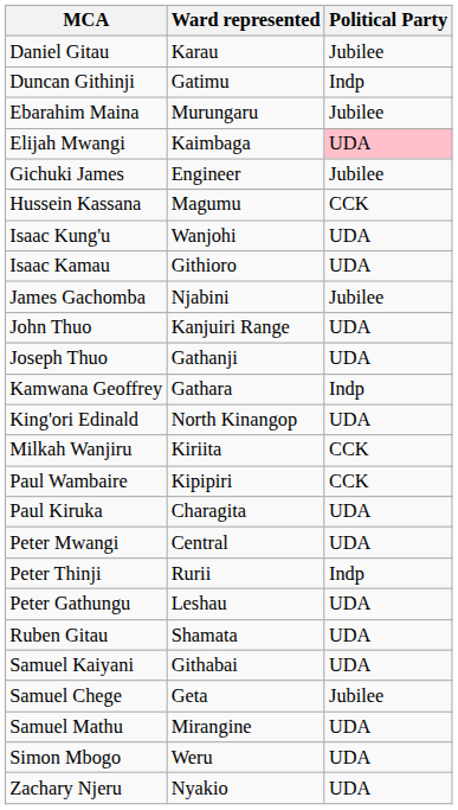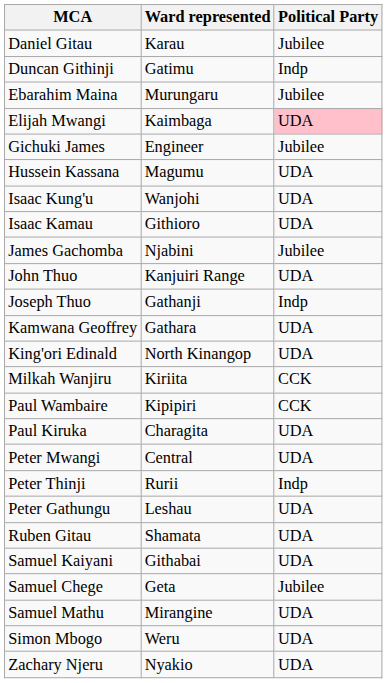 <table class="wikitable">
 <tr>
 <th>MCA</th>
 <th>Ward represented</th>
 <th>Political Party</th>
 </tr>
 <tr>
 <td>Daniel Gitau</td>
 <td>Karau</td>
 <td>Jubilee</td>
 </tr>
 <tr>
 <td>Duncan Githinji</td>
 <td>Gatimu</td>
 <td>Indp</td>
 </tr>
 <tr>
 <td>Ebarahim Maina</td>
 <td>Murungaru</td>
 <td>Jubilee</td>
 </tr>
 <tr>
 <td>Elijah Mwangi</td>
 <td>Kaimbaga</td>
 <td style="background: pink;">UDA</td>
 </tr>
 <tr>
 <td>Gichuki James</td>
 <td>Engineer</td>
 <td>Jubilee</td>
 </tr>
 <tr>
 <td>Hussein Kassana</td>
 <td>Magumu</td>
-<td>CCK</td>
+<td>UDA</td>
 </tr>
 <tr>
 <td>Isaac Kung'u</td>
 <td>Wanjohi</td>
 <td>UDA</td>
 </tr>
 <tr>
 <td>Isaac Kamau</td>
 <td>Githioro</td>
 <td>UDA</td>
 </tr>
 <tr>
 <td>James Gachomba</td>
 <td>Njabini</td>
 <td>Jubilee</td>
 </tr>
 <tr>
 <td>John Thuo</td>
 <td>Kanjuiri Range</td>
 <td>UDA</td>
 </tr>
 <tr>
 <td>Joseph Thuo</td>
 <td>Gathanji</td>
-<td>UDA</td>
+<td>Indp</td>
 </tr>
 <tr>
 <td>Kamwana Geoffrey</td>
 <td>Gathara</td>
-<td>Indp</td>
+<td>UDA</td>
 </tr>
 <tr>
 <td>King'ori Edinald</td>
 <td>North Kinangop</td>
 <td>UDA</td>
 </tr>
 <tr>
 <td>Milkah Wanjiru</td>
 <td>Kiriita</td>
 <td>CCK</td>
 </tr>
 <tr>
 <td>Paul Wambaire</td>
 <td>Kipipiri</td>
 <td>CCK</td>
 </tr>
 <tr>
 <td>Paul Kiruka</td>
 <td>Charagita</td>
 <td>UDA</td>
 </tr>
 <tr>
 <td>Peter Mwangi</td>
 <td>Central</td>
 <td>UDA</td>
 </tr>
 <tr>
 <td>Peter Thinji</td>
 <td>Rurii</td>
 <td>Indp</td>
 </tr>
 <tr>
 <td>Peter Gathungu</td>
 <td>Leshau</td>
 <td>UDA</td>
 </tr>
 <tr>
 <td>Ruben Gitau</td>
 <td>Shamata</td>
 <td>UDA</td>
 </tr>
 <tr>
 <td>Samuel Kaiyani</td>
 <td>Githabai</td>
 <td>UDA</td>
 </tr>
 <tr>
 <td>Samuel Chege</td>
 <td>Geta</td>
 <td>Jubilee</td>
 </tr>
 <tr>
 <td>Samuel Mathu</td>
 <td>Mirangine</td>
 <td>UDA</td>
 </tr>
 <tr>
 <td>Simon Mbogo</td>
 <td>Weru</td>
 <td>UDA</td>
 </tr>
 <tr>
 <td>Zachary Njeru</td>
 <td>Nyakio</td>
 <td>UDA</td>
 </tr>
 </table>
